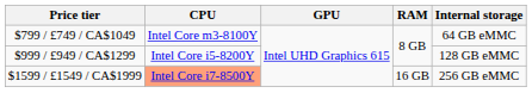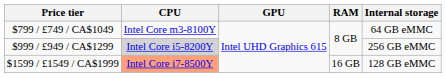 <table class="wikitable collapsible sortable" style="text-align:center;">
 <tr>
 <th scope="col">Price tier<br></th>
 <th scope="col">CPU</th>
 <th scope="col">GPU</th>
 <th scope="col">RAM</th>
 <th scope="col">Internal storage</th>
 </tr>
 <tr>
 <td>$799 / £749 / CA$1049</td>
 <td><a href='#'>Intel Core m3-8100Y</a></td>
 <td rowspan="3"><a href='#'>Intel UHD Graphics 615</a></td>
 <td rowspan="2">8 GB</td>
 <td>64 GB eMMC</td>
 </tr>
 <tr>
 <td>$999 / £949 / CA$1299</td>
-<td><a href='#'>Intel Core i5-8200Y</a></td>
-<td>128 GB eMMC</td>
+<td style="background: lightgrey;"><a href='#'>Intel Core i5-8200Y</a></td>
+<td>256 GB eMMC</td>
 </tr>
 <tr>
 <td>$1599 / £1549 / CA$1999</td>
 <td style="background: lightsalmon;"><a href='#'>Intel Core i7-8500Y</a></td>
 <td>16 GB</td>
-<td>256 GB eMMC</td>
+<td>128 GB eMMC</td>
 </tr>
 </table>
